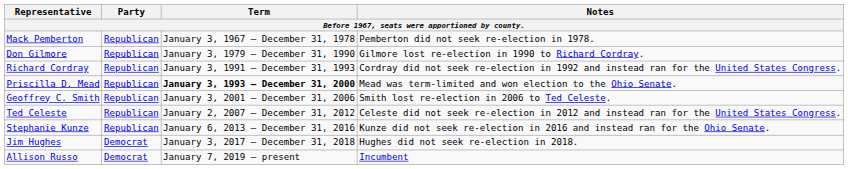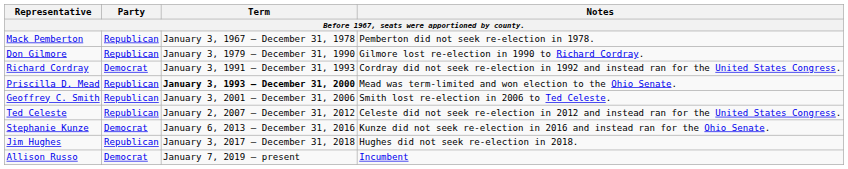 <table class=wikitable>
 <tr valign=bottom>
 <th>Representative</th>
 <th>Party</th>
 <th>Term</th>
 <th>Notes</th>
 </tr>
 <tr>
 <th colspan=5 style="font-size: 80%;"><em>Before 1967, seats were apportioned by county.</em></th>
 </tr>
 <tr>
 <td><a href='#'>Mack Pemberton</a></td>
 <td><a href='#'>Republican</a></td>
 <td>January 3, 1967 – December 31, 1978</td>
 <td>Pemberton did not seek re-election in 1978.</td>
 </tr>
 <tr>
 <td><a href='#'>Don Gilmore</a></td>
 <td><a href='#'>Republican</a></td>
 <td>January 3, 1979 – December 31, 1990</td>
 <td>Gilmore lost re-election in 1990 to <a href='#'>Richard Cordray</a>.</td>
 </tr>
 <tr>
 <td><a href='#'>Richard Cordray</a></td>
-<td><a href='#'>Republican</a></td>
+<td><a href='#'>Democrat</a></td>
 <td>January 3, 1991 – December 31, 1993</td>
 <td>Cordray did not seek re-election in 1992 and instead ran for the <a href='#'>United States Congress</a>.</td>
 </tr>
 <tr>
 <td><a href='#'>Priscilla D. Mead</a></td>
 <td><a href='#'>Republican</a></td>
 <td><strong>January 3, 1993 – December 31, 2000</strong></td>
 <td>Mead was term-limited and won election to the <a href='#'>Ohio Senate</a>.</td>
 </tr>
 <tr>
 <td><a href='#'>Geoffrey C. Smith</a></td>
 <td><a href='#'>Republican</a></td>
 <td>January 3, 2001 – December 31, 2006</td>
 <td>Smith lost re-election in 2006 to <a href='#'>Ted Celeste</a>.</td>
 </tr>
 <tr>
 <td><a href='#'>Ted Celeste</a></td>
 <td><a href='#'>Republican</a></td>
 <td>January 2, 2007 – December 31, 2012</td>
 <td>Celeste did not seek re-election in 2012 and instead ran for the <a href='#'>United States Congress</a>.</td>
 </tr>
 <tr>
 <td><a href='#'>Stephanie Kunze</a></td>
-<td><a href='#'>Republican</a></td>
+<td><a href='#'>Democrat</a></td>
 <td>January 6, 2013 – December 31, 2016</td>
 <td>Kunze did not seek re-election in 2016 and instead ran for the <a href='#'>Ohio Senate</a>.</td>
 </tr>
 <tr>
 <td><a href='#'>Jim Hughes</a></td>
-<td><a href='#'>Democrat</a></td>
+<td><a href='#'>Republican</a></td>
 <td>January 3, 2017 – December 31, 2018</td>
 <td>Hughes did not seek re-election in 2018.</td>
 </tr>
 <tr>
 <td><a href='#'>Allison Russo</a></td>
 <td><a href='#'>Democrat</a></td>
 <td>January 7, 2019 – present</td>
 <td><a href='#'>Incumbent</a></td>
 </tr>
 </table>
